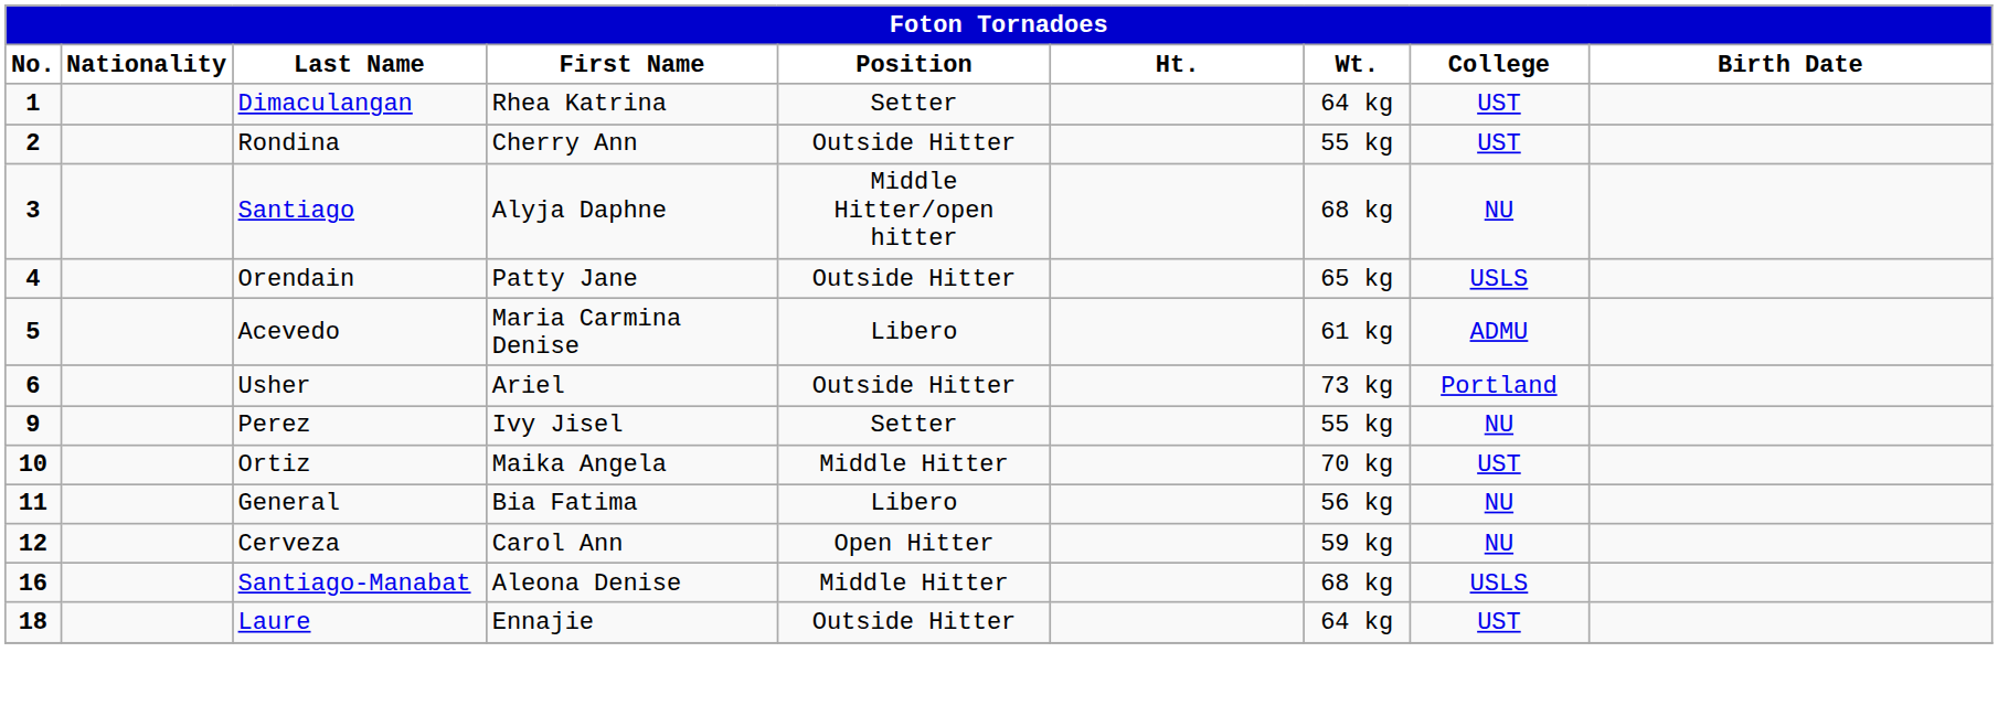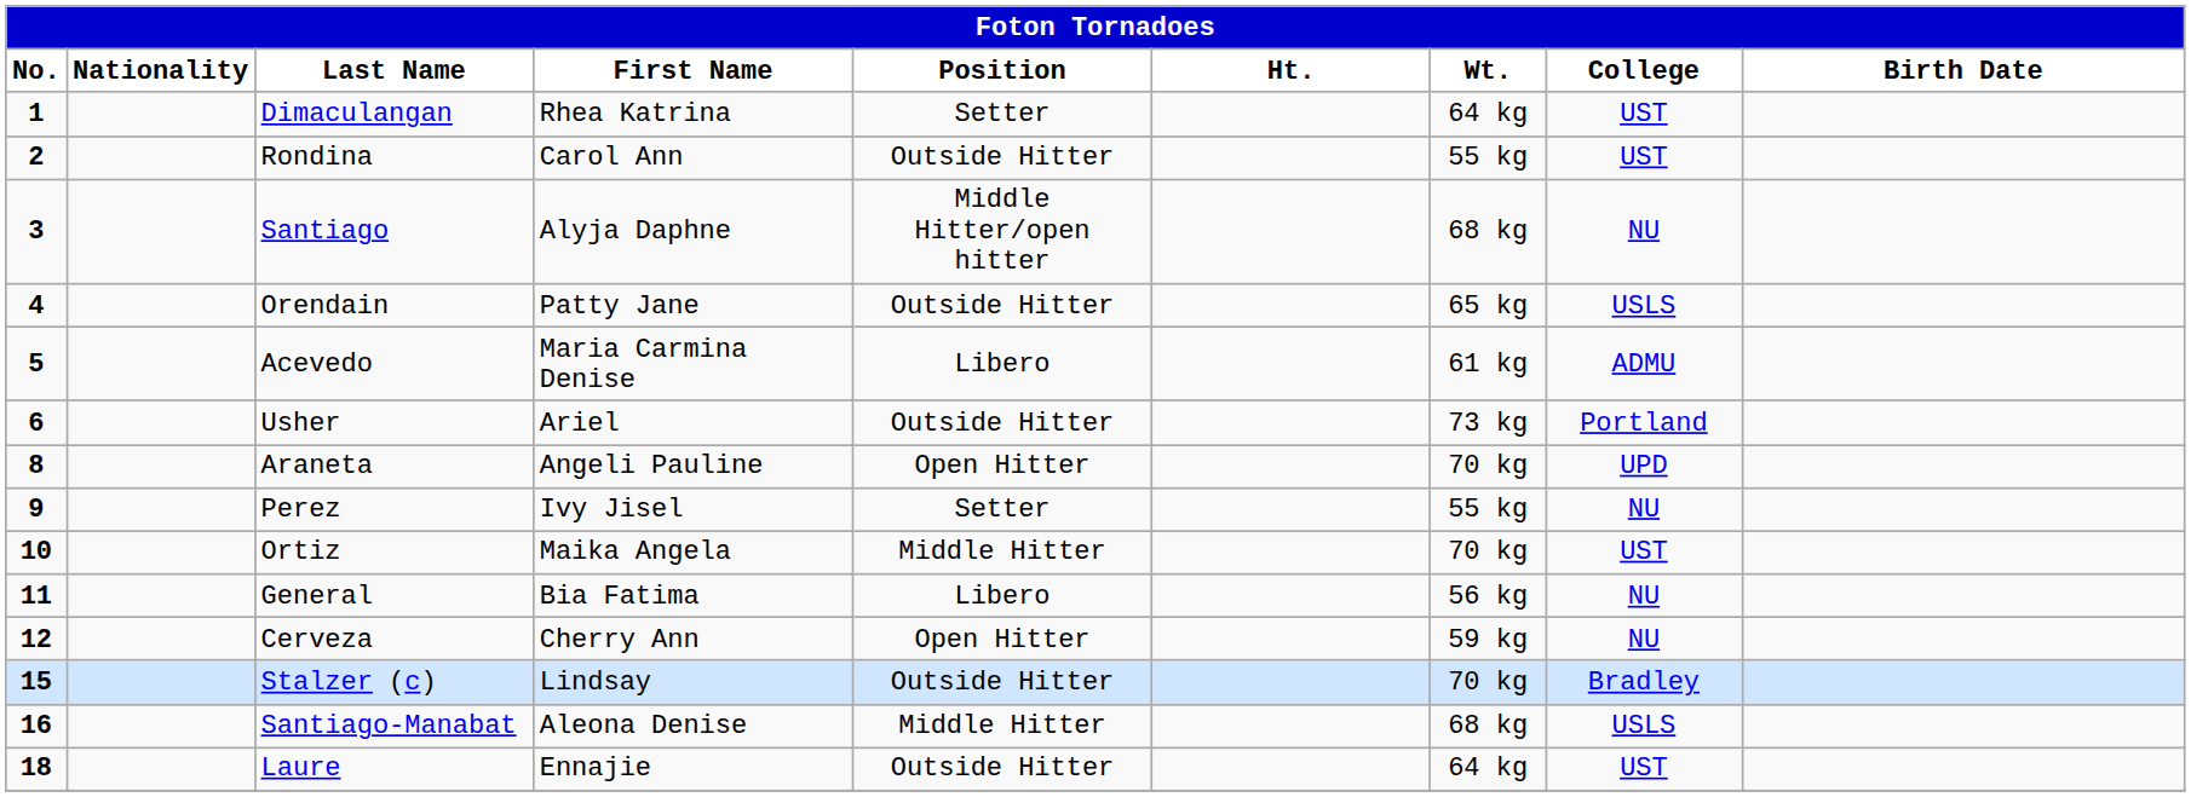 <table class="wikitable" style="text-align:center;">
 <tr>
 <td colspan="9" style= "background:#0000CD; color:white; text-align: center"><strong>Foton Tornadoes</strong></td>
 </tr>
 <tr>
 <th width=3px style="background: White; color: Black; text-align: center"><strong>No.</strong></th>
 <th width=5px style="background: White; color: Black; text-align: center"><strong>Nationality</strong></th>
 <th width=130px style="background: White; color: Black">Last Name</th>
 <th width=150px style="background: White; color: Black">First Name</th>
 <th width=140px style="background: White; color: Black">Position</th>
 <th width=130px style="background: White; color: Black">Ht.</th>
 <th width=50px style="background: White; color: Black">Wt.</th>
 <th width=90px style="background: White; color: Black">College</th>
 <th width=210px style="background: White; color: Black">Birth Date</th>
 </tr>
 <tr>
 <td><strong>1</strong></td>
 <td></td>
 <td style="text-align: left"><a href='#'>Dimaculangan</a></td>
 <td style="text-align: left">Rhea Katrina</td>
 <td>Setter</td>
 <td></td>
 <td>64 kg</td>
 <td><a href='#'>UST</a></td>
 <td style="text-align: left"></td>
 </tr>
 <tr>
 <td><strong>2</strong></td>
 <td></td>
 <td style="text-align: left">Rondina</td>
-<td style="text-align: left">Cherry Ann</td>
+<td style="text-align: left">Carol Ann</td>
 <td>Outside Hitter</td>
 <td></td>
 <td>55 kg</td>
 <td><a href='#'>UST</a></td>
 <td style="text-align: left"></td>
 </tr>
 <tr>
 <td><strong>3</strong></td>
 <td></td>
 <td style="text-align: left"><a href='#'>Santiago</a></td>
 <td style="text-align: left">Alyja Daphne</td>
 <td>Middle Hitter/open hitter</td>
 <td></td>
 <td>68 kg</td>
 <td><a href='#'>NU</a></td>
 <td style="text-align: left"></td>
 </tr>
 <tr>
 <td><strong>4</strong></td>
 <td></td>
 <td style="text-align: left">Orendain</td>
 <td style="text-align: left">Patty Jane</td>
 <td>Outside Hitter</td>
 <td></td>
 <td>65 kg</td>
 <td><a href='#'>USLS</a></td>
 <td style="text-align: left"></td>
 </tr>
 <tr>
 <td><strong>5</strong></td>
 <td></td>
 <td style="text-align: left">Acevedo</td>
 <td style="text-align: left">Maria Carmina Denise</td>
 <td>Libero</td>
 <td></td>
 <td>61 kg</td>
 <td><a href='#'>ADMU</a></td>
 <td style="text-align: left"></td>
 </tr>
 <tr>
 <td><strong>6</strong></td>
 <td></td>
 <td style="text-align: left">Usher</td>
 <td style="text-align: left">Ariel</td>
 <td>Outside Hitter</td>
 <td></td>
 <td>73 kg</td>
 <td><a href='#'>Portland</a></td>
 <td style="text-align: left"></td>
 </tr>
 <tr>
+<td><strong>8</strong></td>
+<td></td>
+<td style="text-align: left">Araneta</td>
+<td style="text-align: left">Angeli Pauline</td>
+<td>Open Hitter</td>
+<td></td>
+<td>70 kg</td>
+<td><a href='#'>UPD</a></td>
+<td style="text-align: left"></td>
+</tr>
+<tr>
 <td><strong>9</strong></td>
 <td></td>
 <td style="text-align: left">Perez</td>
 <td style="text-align: left">Ivy Jisel</td>
 <td>Setter</td>
 <td></td>
 <td>55 kg</td>
 <td><a href='#'>NU</a></td>
 <td style="text-align: left"></td>
 </tr>
 <tr>
 <td><strong>10</strong></td>
 <td></td>
 <td style="text-align: left">Ortiz</td>
 <td style="text-align: left">Maika Angela</td>
 <td>Middle Hitter</td>
 <td></td>
 <td>70 kg</td>
 <td><a href='#'>UST</a></td>
 <td style="text-align: left"></td>
 </tr>
 <tr>
 <td><strong>11</strong></td>
 <td></td>
 <td style="text-align: left">General</td>
 <td style="text-align: left">Bia Fatima</td>
 <td>Libero</td>
 <td></td>
 <td>56 kg</td>
 <td><a href='#'>NU</a></td>
 <td style="text-align: left"></td>
 </tr>
 <tr>
 <td><strong>12</strong></td>
 <td></td>
 <td style="text-align: left">Cerveza</td>
-<td style="text-align: left">Carol Ann</td>
+<td style="text-align: left">Cherry Ann</td>
 <td>Open Hitter</td>
 <td></td>
 <td>59 kg</td>
 <td><a href='#'>NU</a></td>
+<td style="text-align: left"></td>
+</tr>
+<tr bgcolor=#D0E6FF>
+<td><strong>15</strong></td>
+<td></td>
+<td style="text-align: left"><a href='#'>Stalzer</a> (<a href='#'>c</a>)</td>
+<td style="text-align: left">Lindsay</td>
+<td>Outside Hitter</td>
+<td></td>
+<td>70 kg</td>
+<td><a href='#'>Bradley</a></td>
 <td style="text-align: left"></td>
 </tr>
 <tr>
 <td><strong>16</strong></td>
 <td></td>
 <td style="text-align: left"><a href='#'>Santiago-Manabat</a></td>
 <td style="text-align: left">Aleona Denise</td>
 <td>Middle Hitter</td>
 <td></td>
 <td>68 kg</td>
 <td><a href='#'>USLS</a></td>
 <td style="text-align: left"></td>
 </tr>
 <tr>
 <td><strong>18</strong></td>
 <td></td>
 <td style="text-align: left"><a href='#'>Laure</a></td>
 <td style="text-align: left">Ennajie</td>
 <td>Outside Hitter</td>
 <td></td>
 <td>64 kg</td>
 <td><a href='#'>UST</a></td>
 <td style="text-align: left"></td>
 </tr>
 <tr>
 </tr>
 </table>
